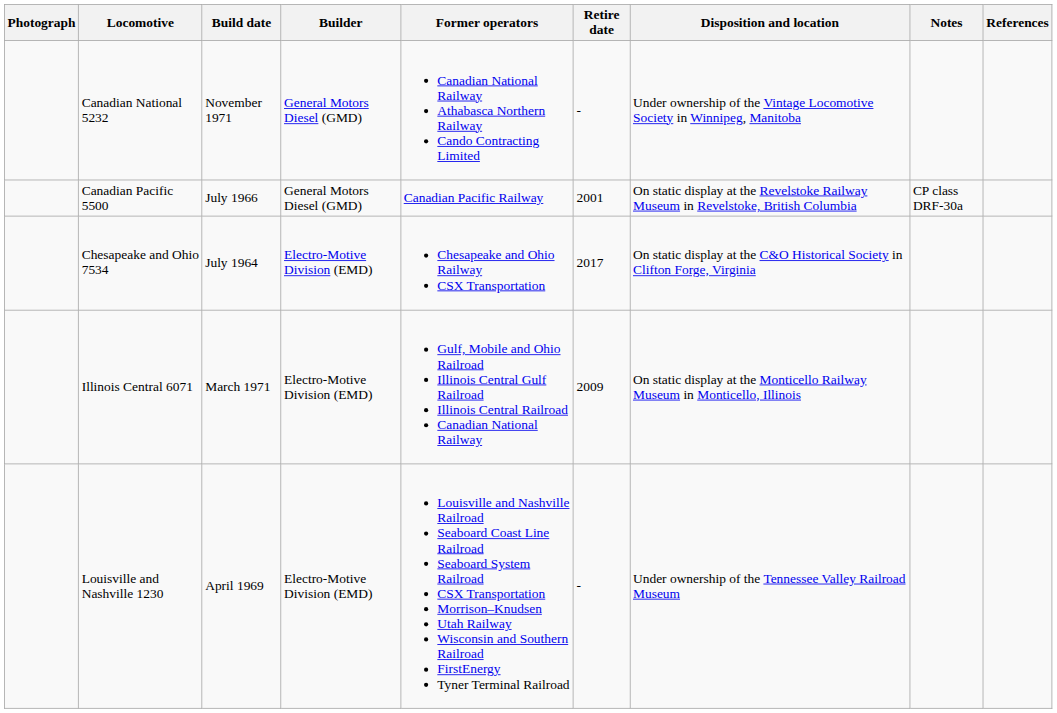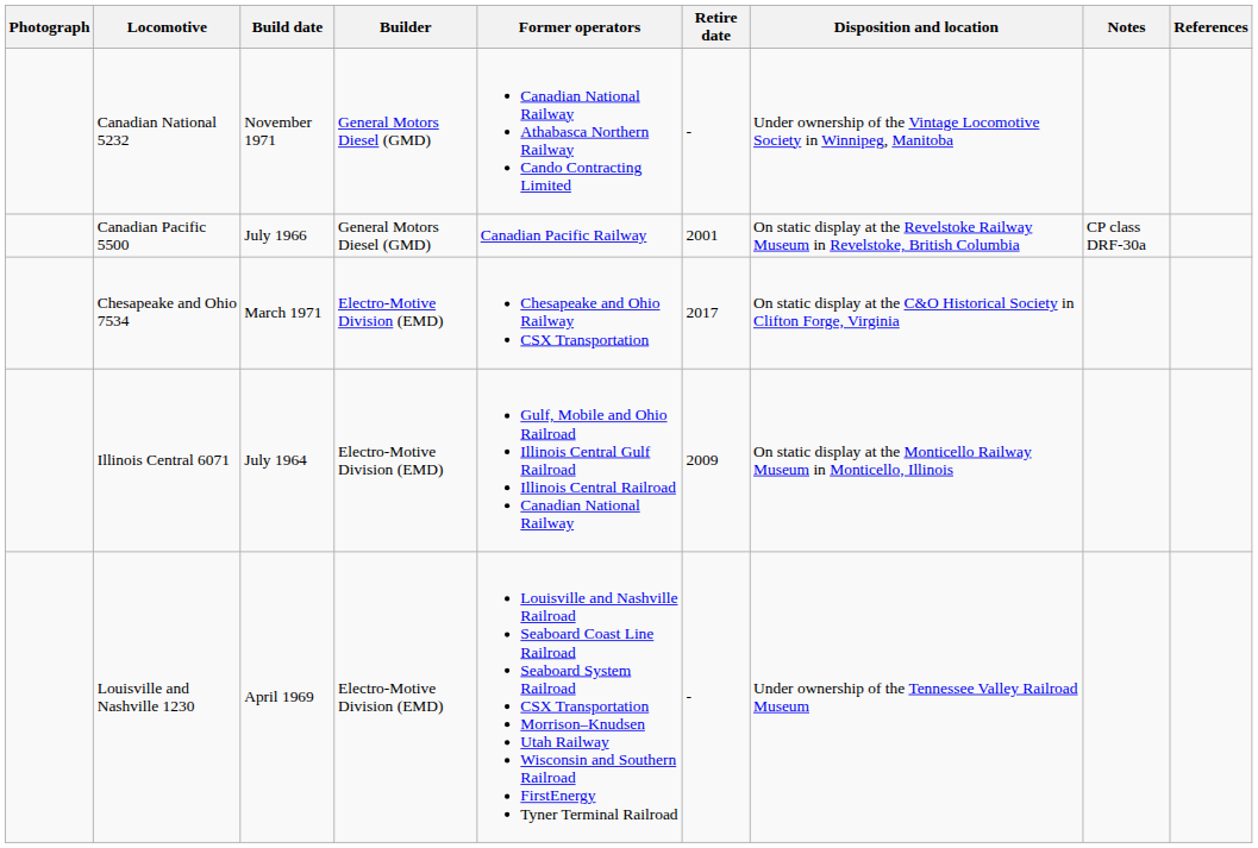 <table class="wikitable">
 <tr>
 <th>Photograph</th>
 <th>Locomotive</th>
 <th>Build date</th>
 <th>Builder</th>
 <th>Former operators</th>
 <th>Retire date</th>
 <th>Disposition and location</th>
 <th>Notes</th>
 <th>References</th>
 </tr>
 <tr>
 <td></td>
 <td>Canadian National 5232</td>
 <td>November 1971</td>
 <td><a href='#'>General Motors Diesel</a> (GMD)</td>
 <td><br><ul><li><a href='#'>Canadian National Railway</a></li><li><a href='#'>Athabasca Northern Railway</a></li><li><a href='#'>Cando Contracting Limited</a></li></ul></td>
 <td>-</td>
 <td>Under ownership of the <a href='#'>Vintage Locomotive Society</a> in <a href='#'>Winnipeg</a>, <a href='#'>Manitoba</a></td>
 <td></td>
 <td></td>
 </tr>
 <tr>
 <td></td>
 <td>Canadian Pacific 5500</td>
 <td>July 1966</td>
 <td>General Motors Diesel (GMD)</td>
 <td><a href='#'>Canadian Pacific Railway</a></td>
 <td>2001</td>
 <td>On static display at the <a href='#'>Revelstoke Railway Museum</a> in <a href='#'>Revelstoke, British Columbia</a></td>
 <td>CP class DRF-30a</td>
 <td></td>
 </tr>
 <tr>
 <td></td>
 <td>Chesapeake and Ohio 7534</td>
-<td>July 1964</td>
+<td>March 1971</td>
 <td><a href='#'>Electro-Motive Division</a> (EMD)</td>
 <td><br><ul><li><a href='#'>Chesapeake and Ohio Railway</a></li><li><a href='#'>CSX Transportation</a></li></ul></td>
 <td>2017</td>
 <td>On static display at the <a href='#'>C&O Historical Society</a> in <a href='#'>Clifton Forge, Virginia</a></td>
 <td></td>
 <td></td>
 </tr>
 <tr>
 <td></td>
 <td>Illinois Central 6071</td>
-<td>March 1971</td>
+<td>July 1964</td>
 <td>Electro-Motive Division (EMD)</td>
 <td><br><ul><li><a href='#'>Gulf, Mobile and Ohio Railroad</a></li><li><a href='#'>Illinois Central Gulf Railroad</a></li><li><a href='#'>Illinois Central Railroad</a></li><li><a href='#'>Canadian National Railway</a></li></ul></td>
 <td>2009</td>
 <td>On static display at the <a href='#'>Monticello Railway Museum</a> in <a href='#'>Monticello, Illinois</a></td>
 <td></td>
 <td></td>
 </tr>
 <tr>
 <td></td>
 <td>Louisville and Nashville 1230</td>
 <td>April 1969</td>
 <td>Electro-Motive Division (EMD)</td>
 <td><br><ul><li><a href='#'>Louisville and Nashville Railroad</a></li><li><a href='#'>Seaboard Coast Line Railroad</a></li><li><a href='#'>Seaboard System Railroad</a></li><li><a href='#'>CSX Transportation</a></li><li><a href='#'>Morrison–Knudsen</a></li><li><a href='#'>Utah Railway</a></li><li><a href='#'>Wisconsin and Southern Railroad</a></li><li><a href='#'>FirstEnergy</a></li><li>Tyner Terminal Railroad</li></ul></td>
 <td>-</td>
 <td>Under ownership of the <a href='#'>Tennessee Valley Railroad Museum</a></td>
 <td></td>
 <td></td>
 </tr>
 </table>
